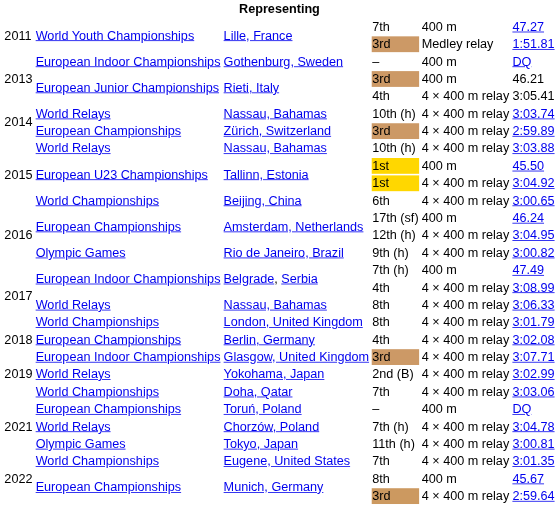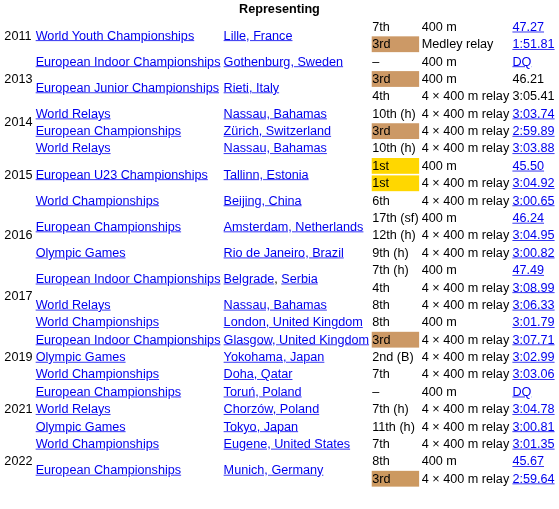 <table>
 <tr>
 <th colspan="6">Representing </th>
 </tr>
 <tr>
 <td rowspan=2>2011</td>
 <td rowspan=2><a href='#'>World Youth Championships</a></td>
 <td rowspan=2><a href='#'>Lille, France</a></td>
 <td>7th</td>
 <td>400 m</td>
 <td><a href='#'>47.27</a></td>
 </tr>
 <tr>
 <td bgcolor=cc9966>3rd</td>
 <td>Medley relay</td>
 <td><a href='#'>1:51.81</a></td>
 </tr>
 <tr>
 <td rowspan=3>2013</td>
 <td><a href='#'>European Indoor Championships</a></td>
 <td><a href='#'>Gothenburg, Sweden</a></td>
 <td>–</td>
 <td>400 m</td>
 <td><a href='#'>DQ</a></td>
 </tr>
 <tr>
 <td rowspan=2><a href='#'>European Junior Championships</a></td>
 <td rowspan=2><a href='#'>Rieti, Italy</a></td>
 <td bgcolor=cc9966>3rd</td>
 <td>400 m</td>
 <td>46.21</td>
 </tr>
 <tr>
 <td>4th</td>
 <td>4 × 400 m relay</td>
 <td>3:05.41</td>
 </tr>
 <tr>
 <td rowspan=2>2014</td>
 <td><a href='#'>World Relays</a></td>
 <td><a href='#'>Nassau, Bahamas</a></td>
 <td>10th (h)</td>
 <td>4 × 400 m relay</td>
 <td><a href='#'>3:03.74</a></td>
 </tr>
 <tr>
 <td><a href='#'>European Championships</a></td>
 <td><a href='#'>Zürich, Switzerland</a></td>
 <td bgcolor=cc9966>3rd</td>
 <td>4 × 400 m relay</td>
 <td><a href='#'>2:59.89</a></td>
 </tr>
 <tr>
 <td rowspan=4>2015</td>
 <td><a href='#'>World Relays</a></td>
 <td><a href='#'>Nassau, Bahamas</a></td>
 <td>10th (h)</td>
 <td>4 × 400 m relay</td>
 <td><a href='#'>3:03.88</a></td>
 </tr>
 <tr>
 <td rowspan=2><a href='#'>European U23 Championships</a></td>
 <td rowspan=2><a href='#'>Tallinn, Estonia</a></td>
 <td bgcolor=gold>1st</td>
 <td>400 m</td>
 <td><a href='#'>45.50</a></td>
 </tr>
 <tr>
 <td bgcolor=gold>1st</td>
 <td>4 × 400 m relay</td>
 <td><a href='#'>3:04.92</a></td>
 </tr>
 <tr>
 <td><a href='#'>World Championships</a></td>
 <td><a href='#'>Beijing, China</a></td>
 <td>6th</td>
 <td>4 × 400 m relay</td>
 <td><a href='#'>3:00.65</a></td>
 </tr>
 <tr>
 <td rowspan=3>2016</td>
 <td rowspan=2><a href='#'>European Championships</a></td>
 <td rowspan=2><a href='#'>Amsterdam, Netherlands</a></td>
 <td>17th (sf)</td>
 <td>400 m</td>
 <td><a href='#'>46.24</a></td>
 </tr>
 <tr>
 <td>12th (h)</td>
 <td>4 × 400 m relay</td>
 <td><a href='#'>3:04.95</a></td>
 </tr>
 <tr>
 <td><a href='#'>Olympic Games</a></td>
 <td><a href='#'>Rio de Janeiro, Brazil</a></td>
 <td>9th (h)</td>
 <td>4 × 400 m relay</td>
 <td><a href='#'>3:00.82</a></td>
 </tr>
 <tr>
 <td rowspan=4>2017</td>
 <td rowspan=2><a href='#'>European Indoor Championships</a></td>
 <td rowspan=2><a href='#'>Belgrade</a>, <a href='#'>Serbia</a></td>
 <td>7th (h)</td>
 <td>400 m</td>
 <td><a href='#'>47.49</a></td>
 </tr>
 <tr>
 <td>4th</td>
 <td>4 × 400 m relay</td>
 <td><a href='#'>3:08.99</a></td>
 </tr>
 <tr>
 <td><a href='#'>World Relays</a></td>
 <td><a href='#'>Nassau, Bahamas</a></td>
 <td>8th</td>
 <td>4 × 400 m relay</td>
 <td><a href='#'>3:06.33</a></td>
 </tr>
 <tr>
 <td><a href='#'>World Championships</a></td>
 <td><a href='#'>London, United Kingdom</a></td>
 <td>8th</td>
-<td>4 × 400 m relay</td>
+<td>400 m</td>
 <td><a href='#'>3:01.79</a></td>
-</tr>
-<tr>
-<td>2018</td>
-<td><a href='#'>European Championships</a></td>
-<td><a href='#'>Berlin, Germany</a></td>
-<td>4th</td>
-<td>4 × 400 m relay</td>
-<td><a href='#'>3:02.08</a></td>
 </tr>
 <tr>
 <td rowspan=3>2019</td>
 <td><a href='#'>European Indoor Championships</a></td>
 <td><a href='#'>Glasgow, United Kingdom</a></td>
 <td bgcolor=cc9966>3rd</td>
 <td>4 × 400 m relay</td>
 <td><a href='#'>3:07.71</a></td>
 </tr>
 <tr>
-<td><a href='#'>World Relays</a></td>
+<td><a href='#'>Olympic Games</a></td>
 <td><a href='#'>Yokohama, Japan</a></td>
 <td>2nd (B)</td>
 <td>4 × 400 m relay</td>
 <td><a href='#'>3:02.99</a></td>
 </tr>
 <tr>
 <td><a href='#'>World Championships</a></td>
 <td><a href='#'>Doha, Qatar</a></td>
 <td>7th</td>
 <td>4 × 400 m relay</td>
 <td><a href='#'>3:03.06</a></td>
 </tr>
 <tr>
 <td rowspan=3>2021</td>
 <td><a href='#'>European Championships</a></td>
 <td><a href='#'>Toruń, Poland</a></td>
 <td>–</td>
 <td>400 m</td>
 <td><a href='#'>DQ</a></td>
 </tr>
 <tr>
 <td><a href='#'>World Relays</a></td>
 <td><a href='#'>Chorzów, Poland</a></td>
 <td>7th (h)</td>
 <td>4 × 400 m relay</td>
 <td><a href='#'>3:04.78</a></td>
 </tr>
 <tr>
 <td><a href='#'>Olympic Games</a></td>
 <td><a href='#'>Tokyo, Japan</a></td>
 <td>11th (h)</td>
 <td>4 × 400 m relay</td>
 <td><a href='#'>3:00.81</a></td>
 </tr>
 <tr>
 <td rowspan=3>2022</td>
 <td><a href='#'>World Championships</a></td>
 <td><a href='#'>Eugene, United States</a></td>
 <td>7th</td>
 <td>4 × 400 m relay</td>
 <td><a href='#'>3:01.35</a></td>
 </tr>
 <tr>
 <td rowspan=2><a href='#'>European Championships</a></td>
 <td rowspan=2><a href='#'>Munich, Germany</a></td>
 <td>8th</td>
 <td>400 m</td>
 <td><a href='#'>45.67</a></td>
 </tr>
 <tr>
 <td bgcolor=cc99966>3rd</td>
 <td>4 × 400 m relay</td>
 <td><a href='#'>2:59.64</a></td>
 </tr>
 </table>
